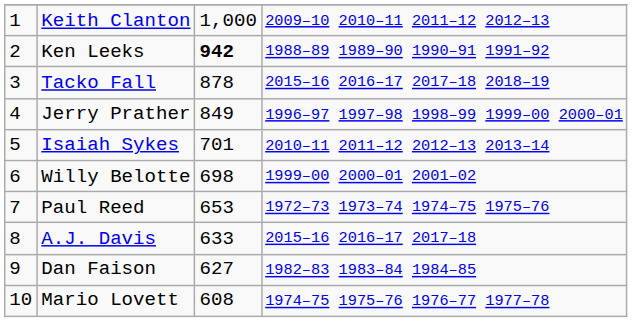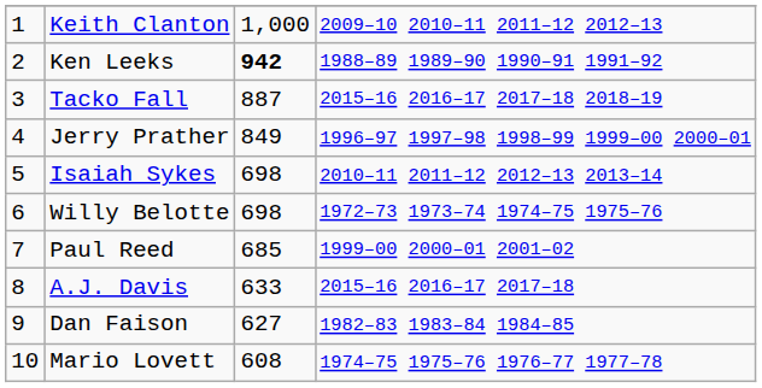 <table class="wikitable">
 <tr>
 </tr>
 <tr>
 <td>1</td>
 <td><a href='#'>Keith Clanton</a></td>
 <td>1,000</td>
 <td style="font-size:80%;"><a href='#'>2009–10</a> <a href='#'>2010–11</a> <a href='#'>2011–12</a> <a href='#'>2012–13</a></td>
 </tr>
 <tr>
 <td>2</td>
 <td>Ken Leeks</td>
 <td><strong>942</strong></td>
 <td style="font-size:80%;"><a href='#'>1988–89</a> <a href='#'>1989–90</a> <a href='#'>1990–91</a> <a href='#'>1991–92</a></td>
 </tr>
 <tr>
 <td>3</td>
 <td><a href='#'>Tacko Fall</a></td>
-<td>878</td>
+<td>887</td>
 <td style="font-size:80%;"><a href='#'>2015–16</a> <a href='#'>2016–17</a> <a href='#'>2017–18</a> <a href='#'>2018–19</a></td>
 </tr>
 <tr>
 <td>4</td>
 <td>Jerry Prather</td>
 <td>849</td>
 <td style="font-size:80%;"><a href='#'>1996–97</a> <a href='#'>1997–98</a> <a href='#'>1998–99</a> <a href='#'>1999–00</a> <a href='#'>2000–01</a></td>
 </tr>
 <tr>
 <td>5</td>
 <td><a href='#'>Isaiah Sykes</a></td>
-<td>701</td>
+<td>698</td>
 <td style="font-size:80%;"><a href='#'>2010–11</a> <a href='#'>2011–12</a> <a href='#'>2012–13</a> <a href='#'>2013–14</a></td>
 </tr>
 <tr>
 <td>6</td>
 <td>Willy Belotte</td>
 <td>698</td>
-<td style="font-size:80%;"><a href='#'>1999–00</a> <a href='#'>2000–01</a> <a href='#'>2001–02</a></td>
+<td style="font-size:80%;"><a href='#'>1972–73</a> <a href='#'>1973–74</a> <a href='#'>1974–75</a> <a href='#'>1975–76</a></td>
 </tr>
 <tr>
 <td>7</td>
 <td>Paul Reed</td>
-<td>653</td>
-<td style="font-size:80%;"><a href='#'>1972–73</a> <a href='#'>1973–74</a> <a href='#'>1974–75</a> <a href='#'>1975–76</a></td>
+<td>685</td>
+<td style="font-size:80%;"><a href='#'>1999–00</a> <a href='#'>2000–01</a> <a href='#'>2001–02</a></td>
 </tr>
 <tr>
 <td>8</td>
 <td><a href='#'>A.J. Davis</a></td>
 <td>633</td>
 <td style="font-size:80%;"><a href='#'>2015–16</a> <a href='#'>2016–17</a> <a href='#'>2017–18</a></td>
 </tr>
 <tr>
 <td>9</td>
 <td>Dan Faison</td>
 <td>627</td>
 <td style="font-size:80%;"><a href='#'>1982–83</a> <a href='#'>1983–84</a> <a href='#'>1984–85</a></td>
 </tr>
 <tr>
 <td>10</td>
 <td>Mario Lovett</td>
 <td>608</td>
 <td style="font-size:80%;"><a href='#'>1974–75</a> <a href='#'>1975–76</a> <a href='#'>1976–77</a> <a href='#'>1977–78</a></td>
 </tr>
 </table>
